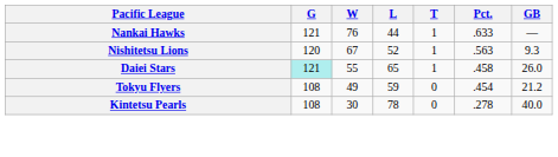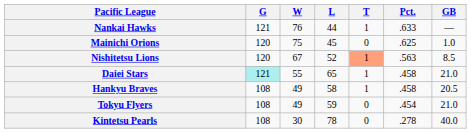 <table class="wikitable plainrowheaders" width="60%" style="text-align:center;">
 <tr>
 <th scope="col" width="35%"><a href='#'>Pacific League</a></th>
 <th scope="col" width="5%"><a href='#'>G</a></th>
 <th scope="col" width="5%"><a href='#'>W</a></th>
 <th scope="col" width="5%"><a href='#'>L</a></th>
 <th scope="col" width="5%"><a href='#'>T</a></th>
 <th scope="col" width="7%"><a href='#'>Pct.</a></th>
 <th scope="col" width="5%"><a href='#'>GB</a></th>
 </tr>
 <tr>
 <th scope="row" style="text-align:center;"><a href='#'>Nankai Hawks</a></th>
 <td>121</td>
 <td>76</td>
 <td>44</td>
 <td>1</td>
 <td>.633</td>
 <td>—</td>
 </tr>
 <tr>
+<th scope="row" style="text-align:center;"><a href='#'>Mainichi Orions</a></th>
+<td>120</td>
+<td>75</td>
+<td>45</td>
+<td>0</td>
+<td>.625</td>
+<td>1.0</td>
+</tr>
+<tr>
 <th scope="row" style="text-align:center;"><a href='#'>Nishitetsu Lions</a></th>
 <td>120</td>
 <td>67</td>
 <td>52</td>
-<td>1</td>
+<td style="background: lightsalmon;">1</td>
 <td>.563</td>
-<td>9.3</td>
+<td>8.5</td>
 </tr>
 <tr>
 <th scope="row" style="text-align:center;"><a href='#'>Daiei Stars</a></th>
 <td style="background: paleturquoise;">121</td>
 <td>55</td>
 <td>65</td>
 <td>1</td>
 <td>.458</td>
-<td>26.0</td>
+<td>21.0</td>
+</tr>
+<tr>
+<th scope="row" style="text-align:center;"><a href='#'>Hankyu Braves</a></th>
+<td>108</td>
+<td>49</td>
+<td>58</td>
+<td>1</td>
+<td>.458</td>
+<td>20.5</td>
 </tr>
 <tr>
 <th scope="row" style="text-align:center;"><a href='#'>Tokyu Flyers</a></th>
 <td>108</td>
 <td>49</td>
 <td>59</td>
 <td>0</td>
 <td>.454</td>
-<td>21.2</td>
+<td>21.0</td>
 </tr>
 <tr>
 <th scope="row" style="text-align:center;"><a href='#'>Kintetsu Pearls</a></th>
 <td>108</td>
 <td>30</td>
 <td>78</td>
 <td>0</td>
 <td>.278</td>
 <td>40.0</td>
 </tr>
 </table>
